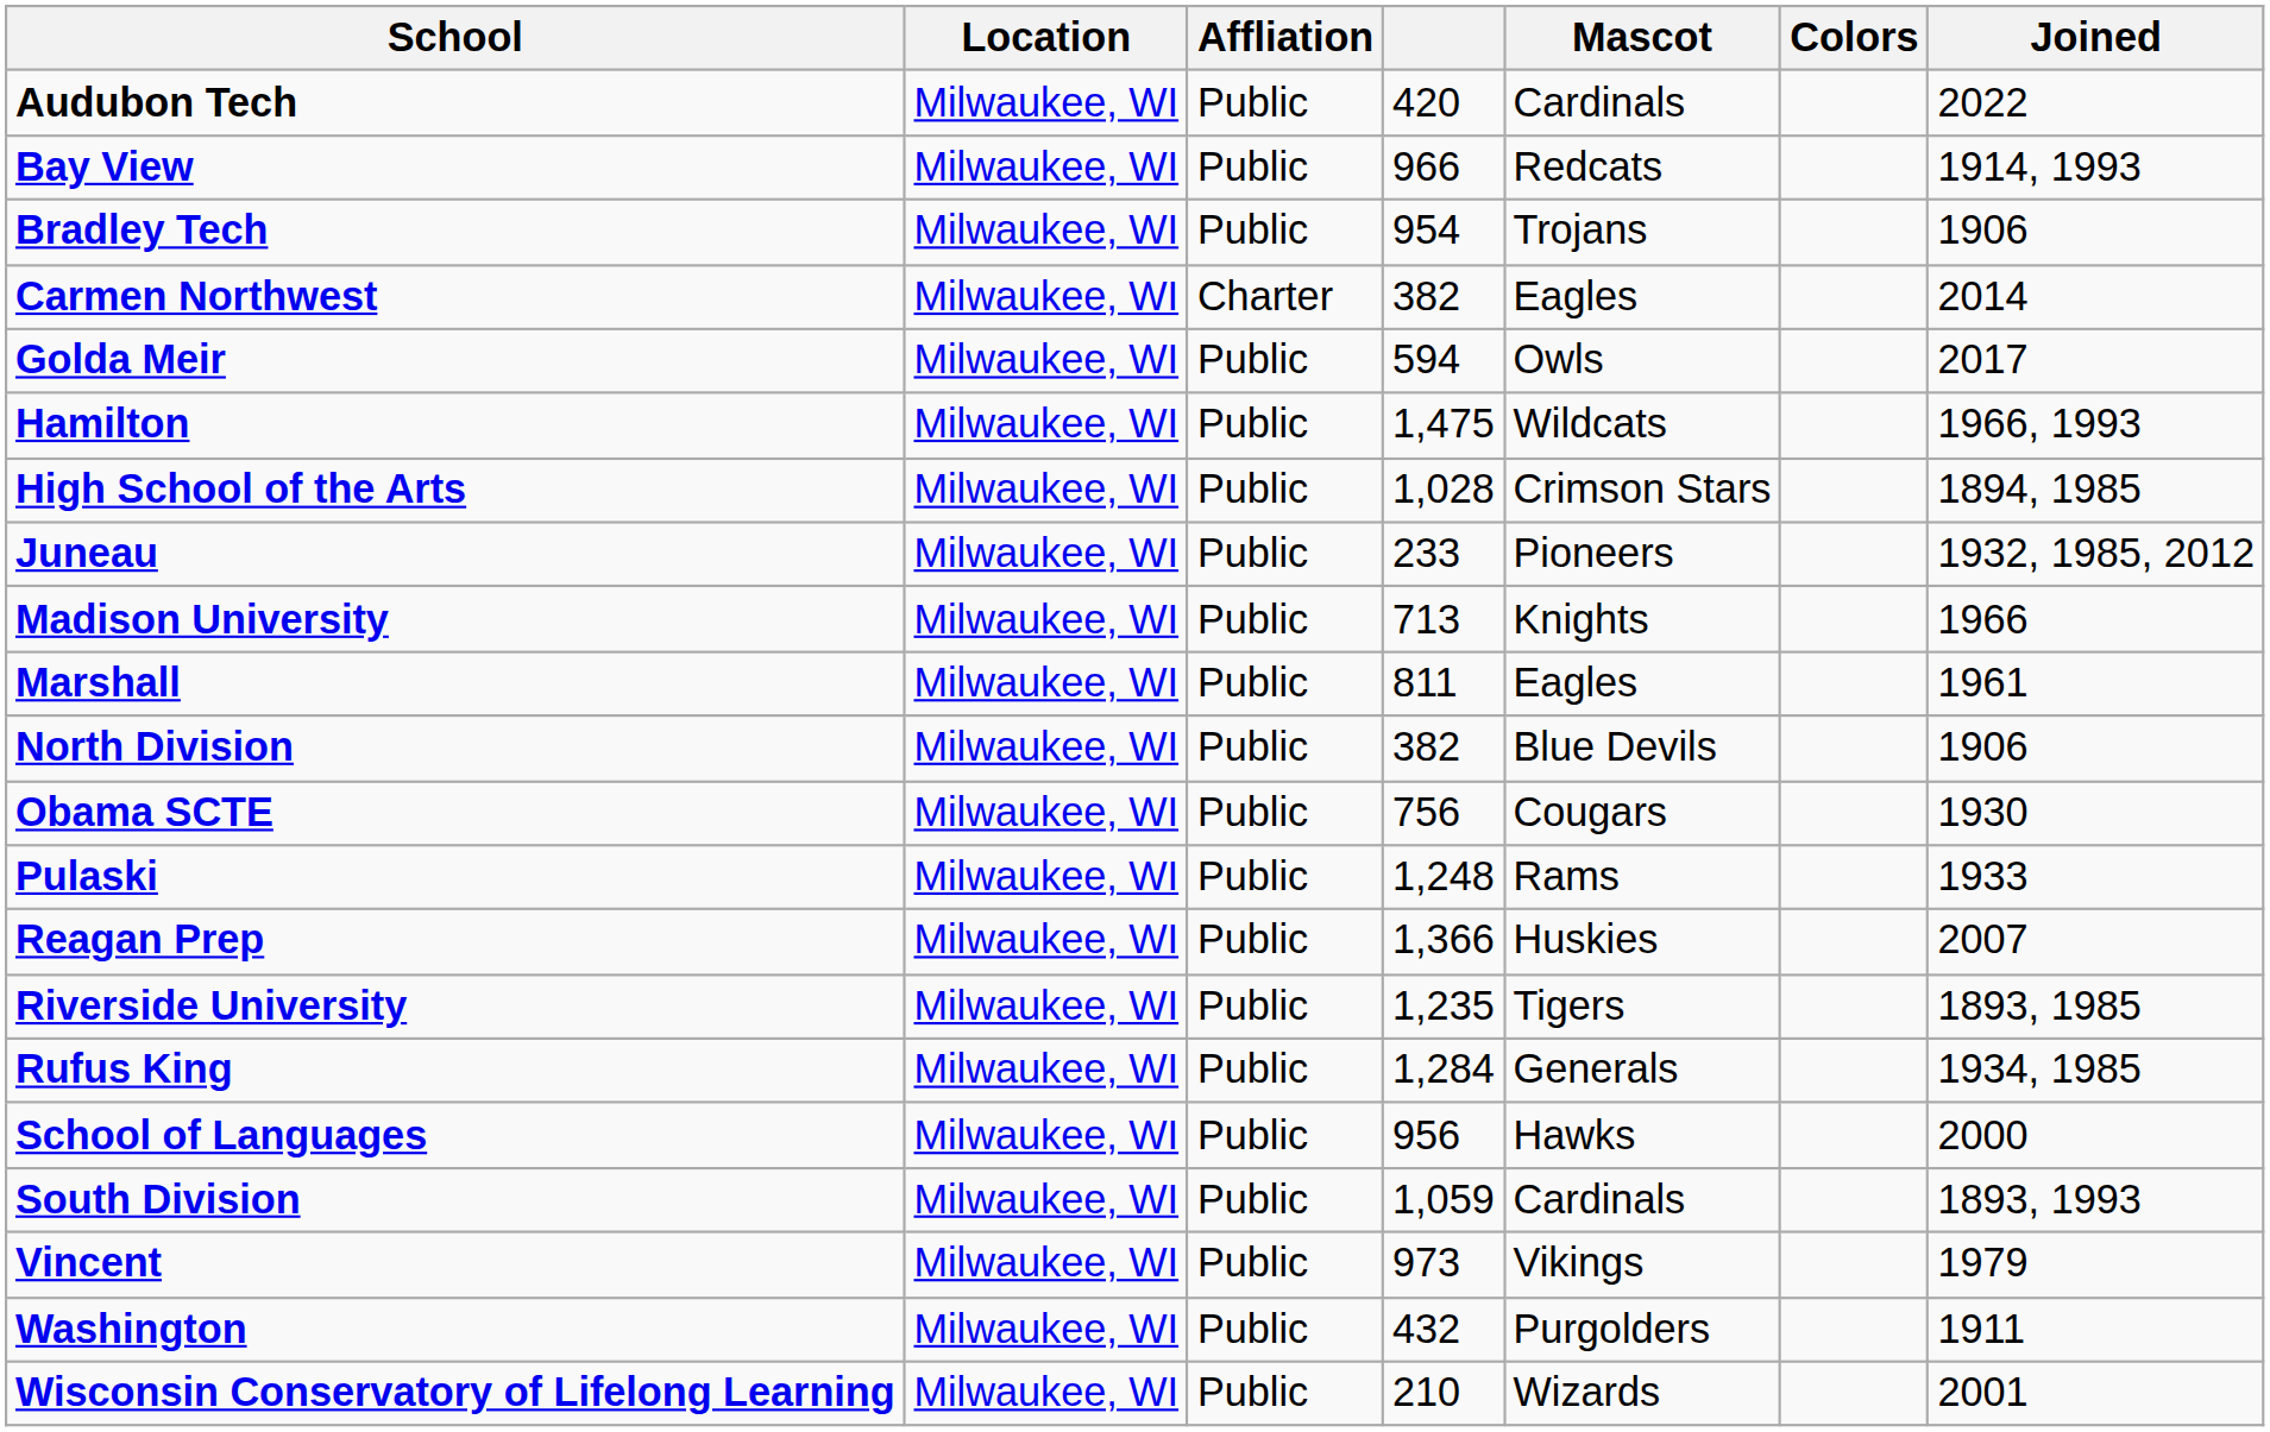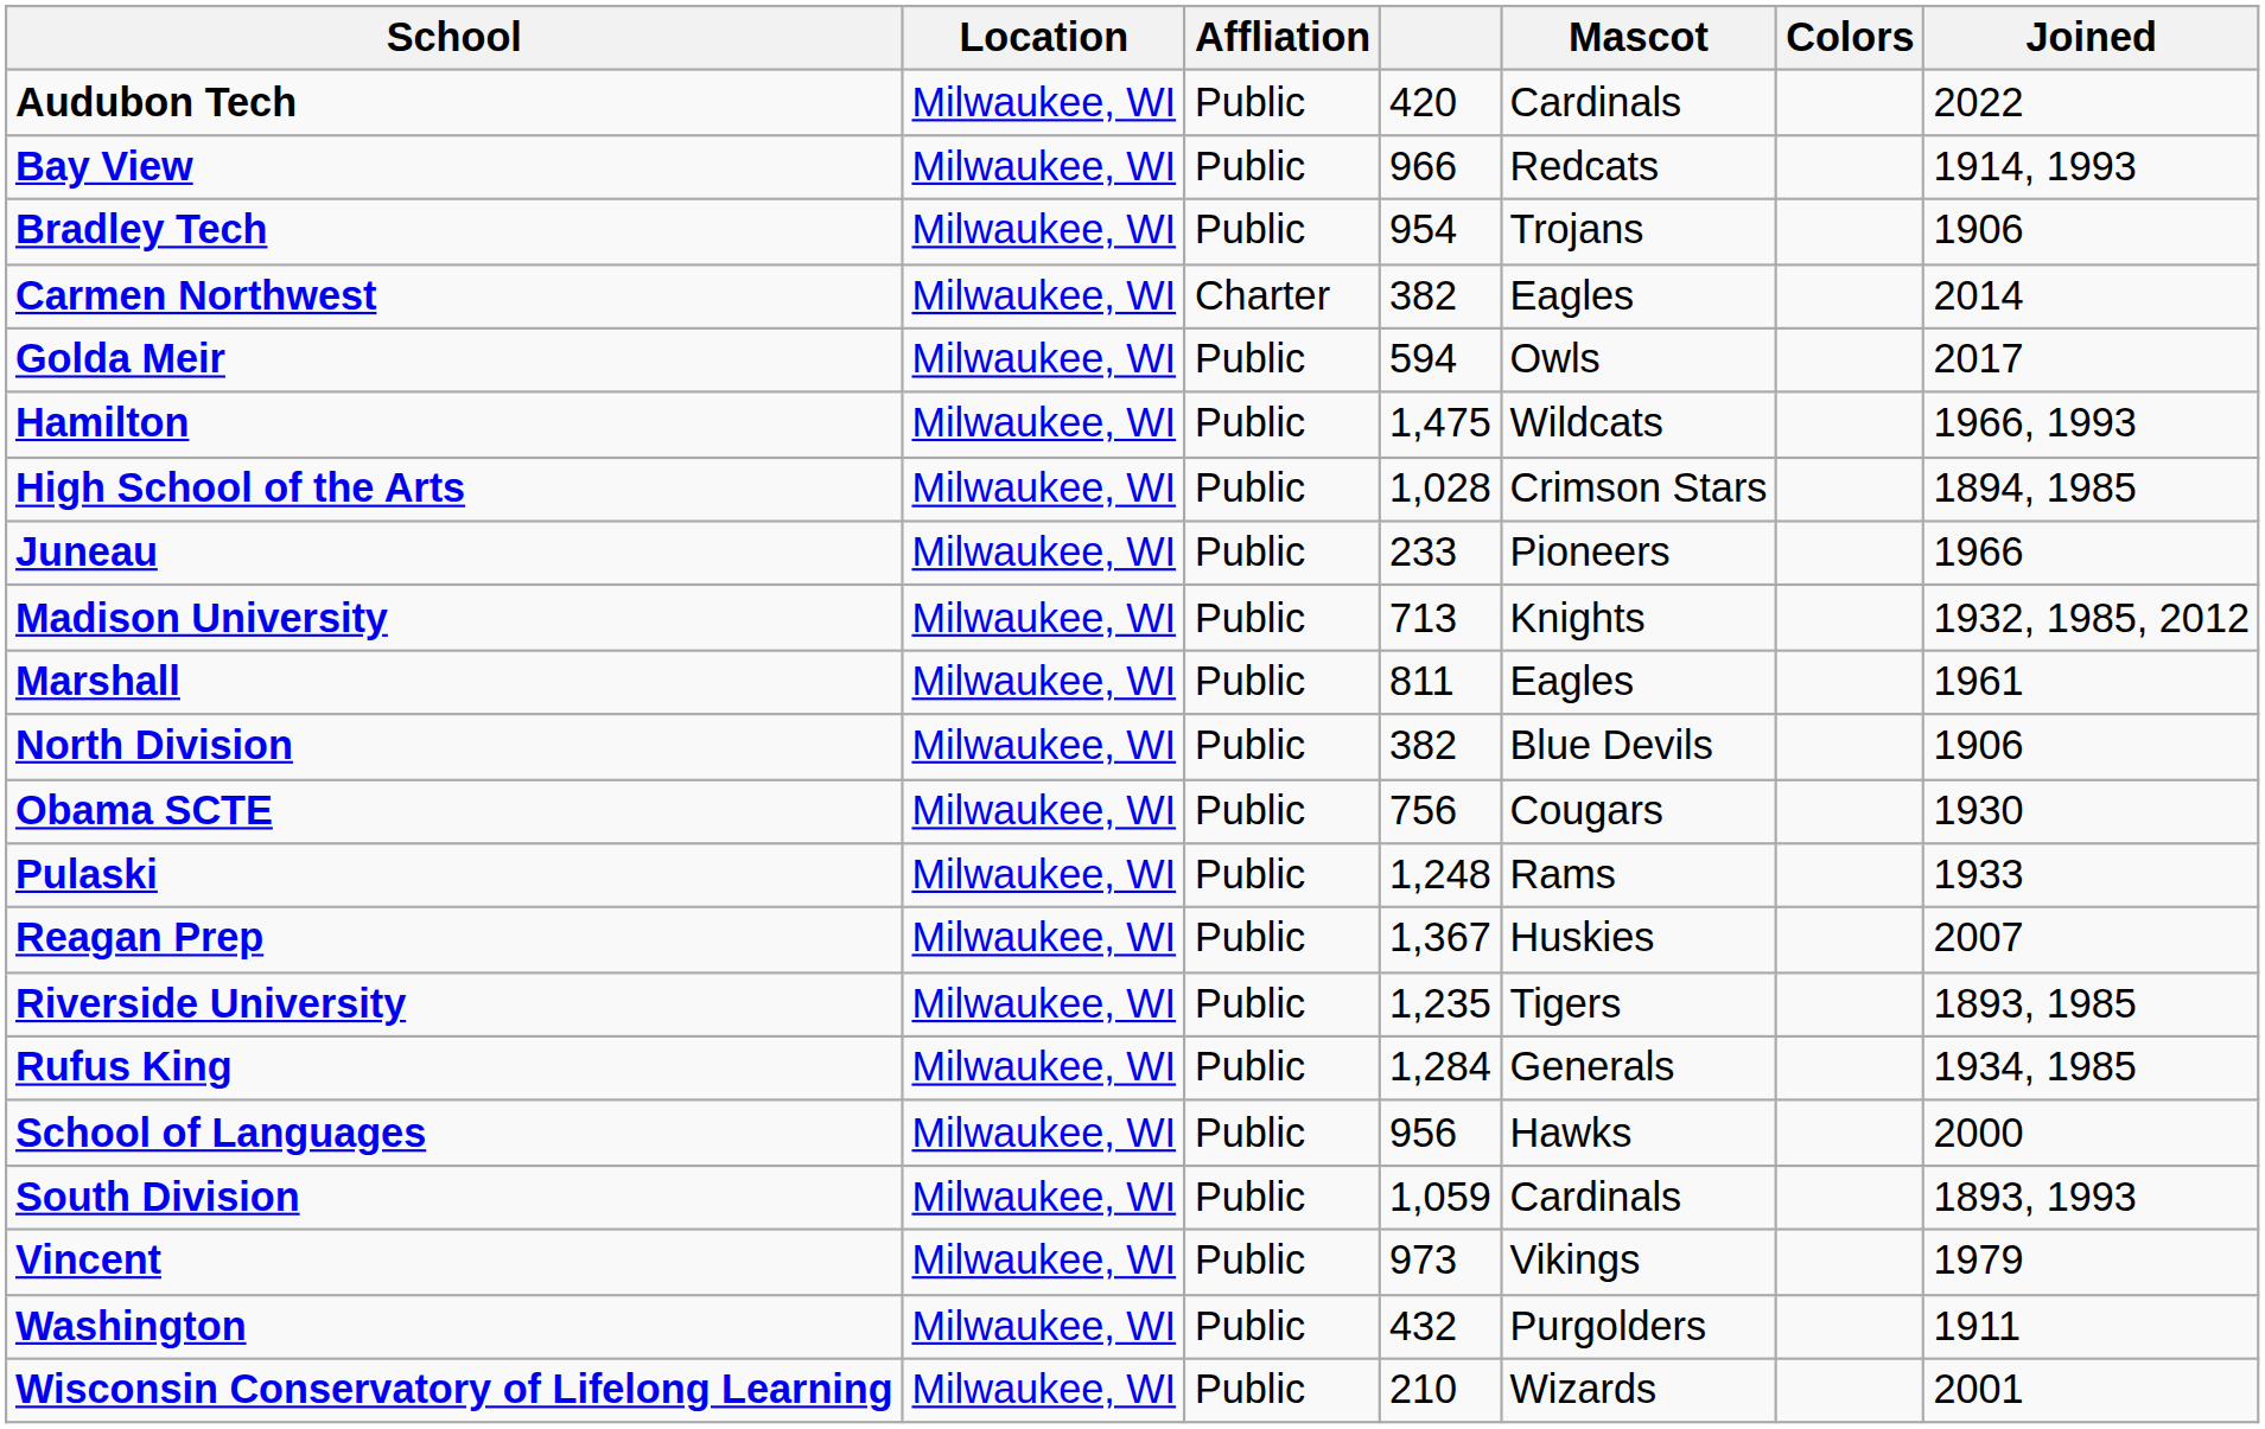 <table class="wikitable sortable">
 <tr>
 <th>School</th>
 <th>Location</th>
 <th>Affliation</th>
 <th></th>
 <th>Mascot</th>
 <th>Colors</th>
 <th>Joined</th>
 </tr>
 <tr>
 <td><strong>Audubon Tech</strong></td>
 <td><a href='#'>Milwaukee, WI</a></td>
 <td>Public</td>
 <td>420</td>
 <td>Cardinals</td>
 <td> </td>
 <td>2022</td>
 </tr>
 <tr>
 <td><a href='#'><strong>Bay View</strong></a></td>
 <td><a href='#'>Milwaukee, WI</a></td>
 <td>Public</td>
 <td>966</td>
 <td>Redcats</td>
 <td> </td>
 <td>1914, 1993</td>
 </tr>
 <tr>
 <td><strong><a href='#'>Bradley Tech</a></strong></td>
 <td><a href='#'>Milwaukee, WI</a></td>
 <td>Public</td>
 <td>954</td>
 <td>Trojans</td>
 <td> </td>
 <td>1906</td>
 </tr>
 <tr>
 <td><a href='#'><strong>Carmen Northwest</strong></a></td>
 <td><a href='#'>Milwaukee, WI</a></td>
 <td>Charter</td>
 <td>382</td>
 <td>Eagles</td>
 <td>  </td>
 <td>2014</td>
 </tr>
 <tr>
 <td><a href='#'><strong>Golda Meir</strong></a></td>
 <td><a href='#'>Milwaukee, WI</a></td>
 <td>Public</td>
 <td>594</td>
 <td>Owls</td>
 <td> </td>
 <td>2017</td>
 </tr>
 <tr>
 <td><a href='#'><strong>Hamilton</strong></a></td>
 <td><a href='#'>Milwaukee, WI</a></td>
 <td>Public</td>
 <td>1,475</td>
 <td>Wildcats</td>
 <td> </td>
 <td>1966, 1993</td>
 </tr>
 <tr>
 <td><strong><a href='#'>High School of the Arts</a></strong></td>
 <td><a href='#'>Milwaukee, WI</a></td>
 <td>Public</td>
 <td>1,028</td>
 <td>Crimson Stars</td>
 <td> </td>
 <td>1894, 1985</td>
 </tr>
 <tr>
 <td><strong><a href='#'>Juneau</a></strong></td>
 <td><a href='#'>Milwaukee, WI</a></td>
 <td>Public</td>
 <td>233</td>
 <td>Pioneers</td>
 <td> </td>
-<td>1932, 1985, 2012</td>
+<td>1966</td>
 </tr>
 <tr>
 <td><a href='#'><strong>Madison University</strong></a></td>
 <td><a href='#'>Milwaukee, WI</a></td>
 <td>Public</td>
 <td>713</td>
 <td>Knights</td>
 <td> </td>
-<td>1966</td>
+<td>1932, 1985, 2012</td>
 </tr>
 <tr>
 <td><a href='#'><strong>Marshall</strong></a></td>
 <td><a href='#'>Milwaukee, WI</a></td>
 <td>Public</td>
 <td>811</td>
 <td>Eagles</td>
 <td> </td>
 <td>1961</td>
 </tr>
 <tr>
 <td><a href='#'><strong>North Division</strong></a></td>
 <td><a href='#'>Milwaukee, WI</a></td>
 <td>Public</td>
 <td>382</td>
 <td>Blue Devils</td>
 <td> </td>
 <td>1906</td>
 </tr>
 <tr>
 <td><strong><a href='#'>Obama SCTE</a></strong></td>
 <td><a href='#'>Milwaukee, WI</a></td>
 <td>Public</td>
 <td>756</td>
 <td>Cougars</td>
 <td> </td>
 <td>1930</td>
 </tr>
 <tr>
 <td><a href='#'><strong>Pulaski</strong></a></td>
 <td><a href='#'>Milwaukee, WI</a></td>
 <td>Public</td>
 <td>1,248</td>
 <td>Rams</td>
 <td> </td>
 <td>1933</td>
 </tr>
 <tr>
 <td><strong><a href='#'>Reagan Prep</a></strong></td>
 <td><a href='#'>Milwaukee, WI</a></td>
 <td>Public</td>
-<td>1,366</td>
+<td>1,367</td>
 <td>Huskies</td>
 <td> </td>
 <td>2007</td>
 </tr>
 <tr>
 <td><strong><a href='#'>Riverside University</a></strong></td>
 <td><a href='#'>Milwaukee, WI</a></td>
 <td>Public</td>
 <td>1,235</td>
 <td>Tigers</td>
 <td> </td>
 <td>1893, 1985</td>
 </tr>
 <tr>
 <td><a href='#'><strong>Rufus King</strong></a></td>
 <td><a href='#'>Milwaukee, WI</a></td>
 <td>Public</td>
 <td>1,284</td>
 <td>Generals</td>
 <td> </td>
 <td>1934, 1985</td>
 </tr>
 <tr>
 <td><a href='#'><strong>School of Languages</strong></a></td>
 <td><a href='#'>Milwaukee, WI</a></td>
 <td>Public</td>
 <td>956</td>
 <td>Hawks</td>
 <td> </td>
 <td>2000</td>
 </tr>
 <tr>
 <td><a href='#'><strong>South Division</strong></a></td>
 <td><a href='#'>Milwaukee, WI</a></td>
 <td>Public</td>
 <td>1,059</td>
 <td>Cardinals</td>
 <td> </td>
 <td>1893, 1993</td>
 </tr>
 <tr>
 <td><a href='#'><strong>Vincent</strong></a></td>
 <td><a href='#'>Milwaukee, WI</a></td>
 <td>Public</td>
 <td>973</td>
 <td>Vikings</td>
 <td> </td>
 <td>1979</td>
 </tr>
 <tr>
 <td><a href='#'><strong>Washington</strong></a></td>
 <td><a href='#'>Milwaukee, WI</a></td>
 <td>Public</td>
 <td>432</td>
 <td>Purgolders</td>
 <td> </td>
 <td>1911</td>
 </tr>
 <tr>
 <td><a href='#'><strong>Wisconsin Conservatory of Lifelong Learning</strong></a></td>
 <td><a href='#'>Milwaukee, WI</a></td>
 <td>Public</td>
 <td>210</td>
 <td>Wizards</td>
 <td> </td>
 <td>2001</td>
 </tr>
 </table>
